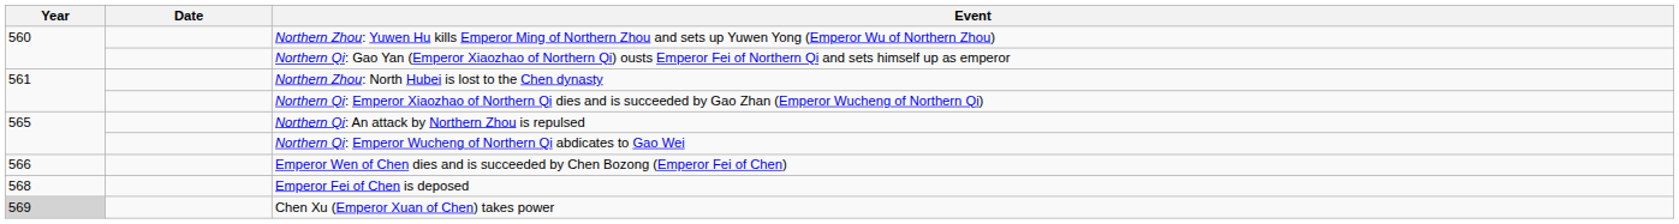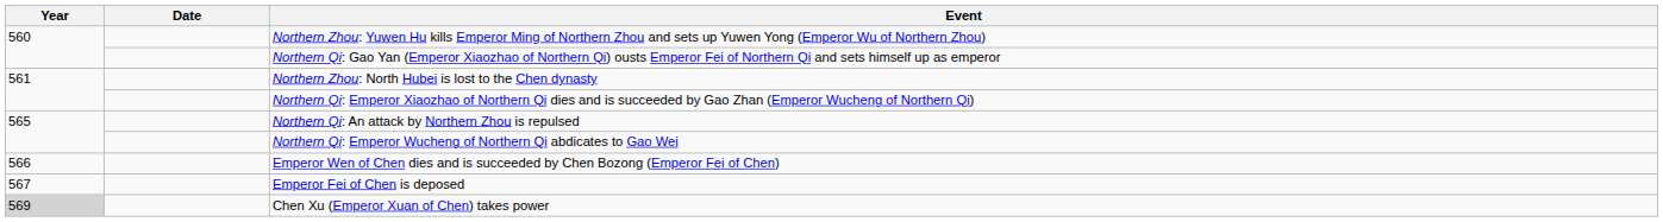 <table class="wikitable" style="width:100%;">
 <tr>
 <th style="width:6%">Year</th>
 <th style="width:10%">Date</th>
 <th>Event</th>
 </tr>
 <tr>
 <td rowspan="2" style="vertical-align:top;">560</td>
 <td></td>
 <td><em><a href='#'>Northern Zhou</a></em>: <a href='#'>Yuwen Hu</a> kills <a href='#'>Emperor Ming of Northern Zhou</a> and sets up Yuwen Yong (<a href='#'>Emperor Wu of Northern Zhou</a>)</td>
 </tr>
 <tr>
 <td></td>
 <td><em><a href='#'>Northern Qi</a></em>: Gao Yan (<a href='#'>Emperor Xiaozhao of Northern Qi</a>) ousts <a href='#'>Emperor Fei of Northern Qi</a> and sets himself up as emperor</td>
 </tr>
 <tr>
 <td rowspan="2" style="vertical-align:top;">561</td>
 <td></td>
 <td><em><a href='#'>Northern Zhou</a></em>: North <a href='#'>Hubei</a> is lost to the <a href='#'>Chen dynasty</a></td>
 </tr>
 <tr>
 <td></td>
 <td><em><a href='#'>Northern Qi</a></em>: <a href='#'>Emperor Xiaozhao of Northern Qi</a> dies and is succeeded by Gao Zhan (<a href='#'>Emperor Wucheng of Northern Qi</a>)</td>
 </tr>
 <tr>
 <td rowspan="2" style="vertical-align:top;">565</td>
 <td></td>
 <td><em><a href='#'>Northern Qi</a></em>: An attack by <a href='#'>Northern Zhou</a> is repulsed</td>
 </tr>
 <tr>
 <td></td>
 <td><em><a href='#'>Northern Qi</a></em>: <a href='#'>Emperor Wucheng of Northern Qi</a> abdicates to <a href='#'>Gao Wei</a></td>
 </tr>
 <tr>
 <td>566</td>
 <td></td>
 <td><a href='#'>Emperor Wen of Chen</a> dies and is succeeded by Chen Bozong (<a href='#'>Emperor Fei of Chen</a>)</td>
 </tr>
 <tr>
-<td>568</td>
+<td>567</td>
 <td></td>
 <td><a href='#'>Emperor Fei of Chen</a> is deposed</td>
 </tr>
 <tr>
 <td style="background: lightgrey;">569</td>
 <td></td>
 <td>Chen Xu (<a href='#'>Emperor Xuan of Chen</a>) takes power</td>
 </tr>
 </table>
